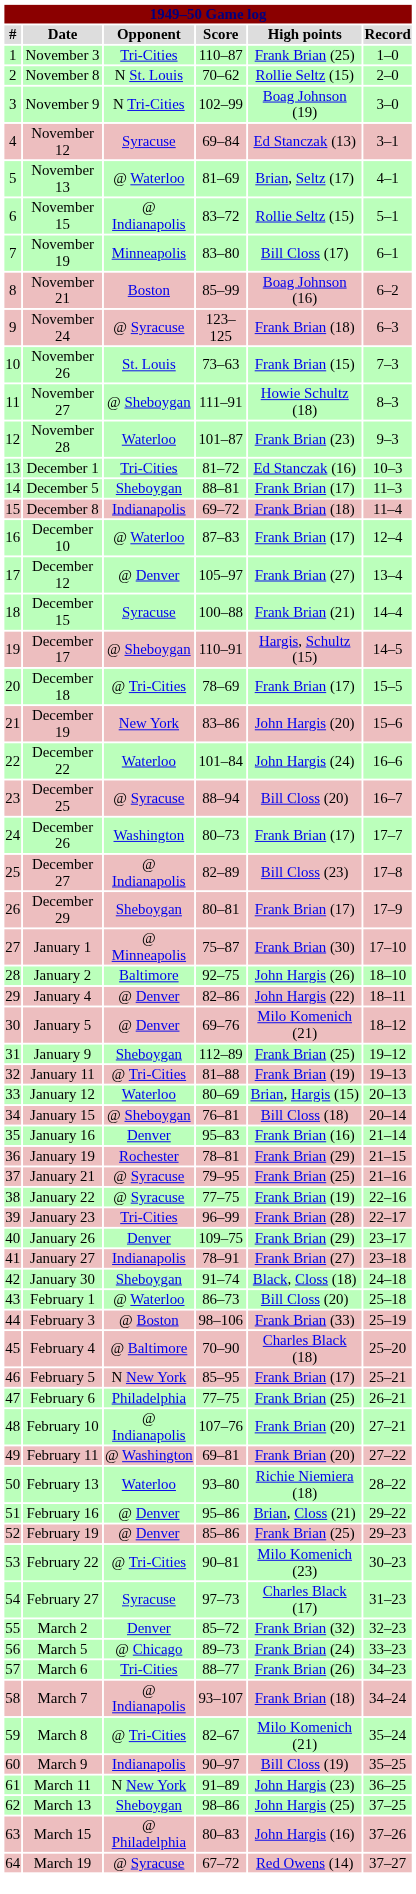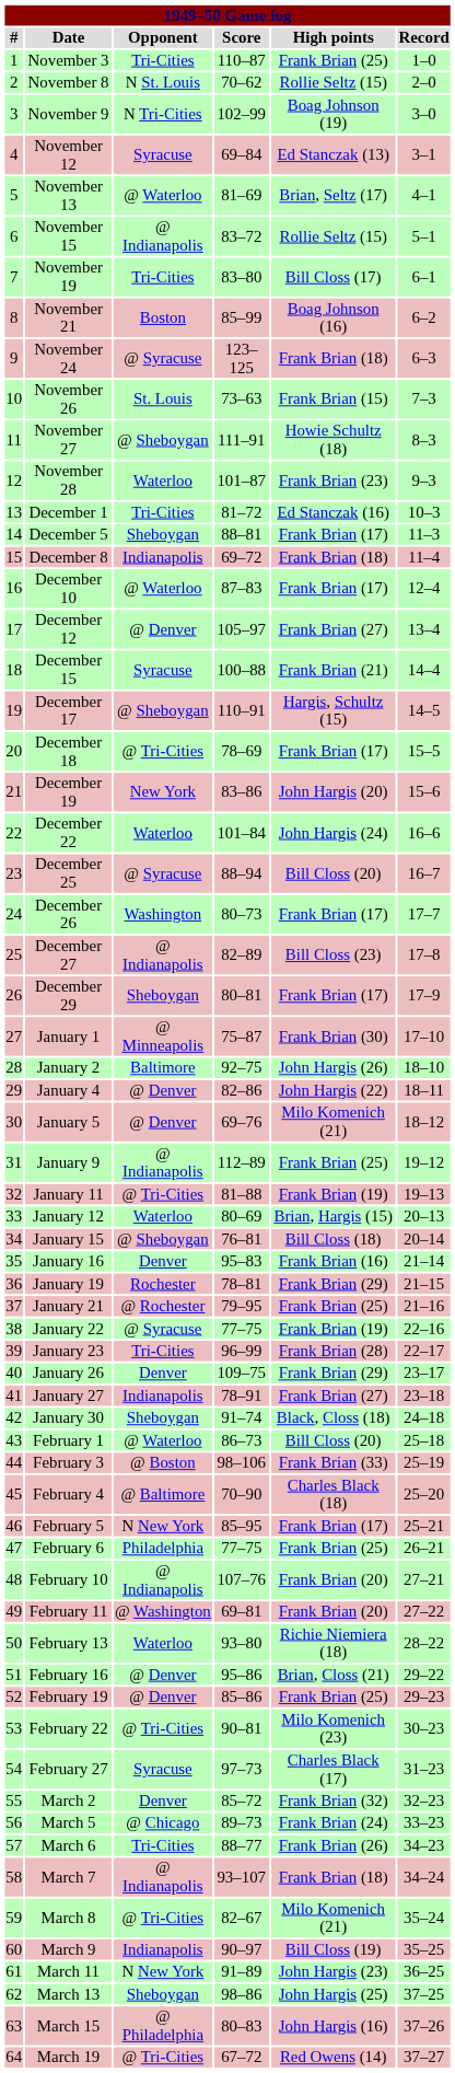 <table class="toccolours collapsible" width=50% style="clear:both; margin:1.5em auto; text-align:center">
 <tr>
 <th colspan=11 style="background:#8B0000; color:#000080;">1949–50 Game log</th>
 </tr>
 <tr align="center" bgcolor="#dddddd">
 <td><strong>#</strong></td>
 <td><strong>Date</strong></td>
 <td><strong>Opponent</strong></td>
 <td><strong>Score</strong></td>
 <td><strong>High points</strong></td>
 <td><strong>Record</strong></td>
 </tr>
 <tr align="center" bgcolor="bbffbb">
 <td>1</td>
 <td>November 3</td>
 <td><a href='#'>Tri-Cities</a></td>
 <td>110–87</td>
 <td><a href='#'>Frank Brian</a> (25)</td>
 <td>1–0</td>
 </tr>
 <tr align="center" bgcolor="bbffbb">
 <td>2</td>
 <td>November 8</td>
 <td>N <a href='#'>St. Louis</a></td>
 <td>70–62</td>
 <td><a href='#'>Rollie Seltz</a> (15)</td>
 <td>2–0</td>
 </tr>
 <tr align="center" bgcolor="bbffbb">
 <td>3</td>
 <td>November 9</td>
 <td>N <a href='#'>Tri-Cities</a></td>
 <td>102–99</td>
 <td><a href='#'>Boag Johnson</a> (19)</td>
 <td>3–0</td>
 </tr>
 <tr align="center" bgcolor="edbebf">
 <td>4</td>
 <td>November 12</td>
 <td><a href='#'>Syracuse</a></td>
 <td>69–84</td>
 <td><a href='#'>Ed Stanczak</a> (13)</td>
 <td>3–1</td>
 </tr>
 <tr align="center" bgcolor="bbffbb">
 <td>5</td>
 <td>November 13</td>
 <td>@ <a href='#'>Waterloo</a></td>
 <td>81–69</td>
 <td><a href='#'>Brian</a>, <a href='#'>Seltz</a> (17)</td>
 <td>4–1</td>
 </tr>
 <tr align="center" bgcolor="bbffbb">
 <td>6</td>
 <td>November 15</td>
 <td>@ <a href='#'>Indianapolis</a></td>
 <td>83–72</td>
 <td><a href='#'>Rollie Seltz</a> (15)</td>
 <td>5–1</td>
 </tr>
 <tr align="center" bgcolor="bbffbb">
 <td>7</td>
 <td>November 19</td>
-<td><a href='#'>Minneapolis</a></td>
+<td><a href='#'>Tri-Cities</a></td>
 <td>83–80</td>
 <td><a href='#'>Bill Closs</a> (17)</td>
 <td>6–1</td>
 </tr>
 <tr align="center" bgcolor="edbebf">
 <td>8</td>
 <td>November 21</td>
 <td><a href='#'>Boston</a></td>
 <td>85–99</td>
 <td><a href='#'>Boag Johnson</a> (16)</td>
 <td>6–2</td>
 </tr>
 <tr align="center" bgcolor="edbebf">
 <td>9</td>
 <td>November 24</td>
 <td>@ <a href='#'>Syracuse</a></td>
 <td>123–125</td>
 <td><a href='#'>Frank Brian</a> (18)</td>
 <td>6–3</td>
 </tr>
 <tr align="center" bgcolor="bbffbb">
 <td>10</td>
 <td>November 26</td>
 <td><a href='#'>St. Louis</a></td>
 <td>73–63</td>
 <td><a href='#'>Frank Brian</a> (15)</td>
 <td>7–3</td>
 </tr>
 <tr align="center" bgcolor="bbffbb">
 <td>11</td>
 <td>November 27</td>
 <td>@ <a href='#'>Sheboygan</a></td>
 <td>111–91</td>
 <td><a href='#'>Howie Schultz</a> (18)</td>
 <td>8–3</td>
 </tr>
 <tr align="center" bgcolor="bbffbb">
 <td>12</td>
 <td>November 28</td>
 <td><a href='#'>Waterloo</a></td>
 <td>101–87</td>
 <td><a href='#'>Frank Brian</a> (23)</td>
 <td>9–3</td>
 </tr>
 <tr align="center" bgcolor="bbffbb">
 <td>13</td>
 <td>December 1</td>
 <td><a href='#'>Tri-Cities</a></td>
 <td>81–72</td>
 <td><a href='#'>Ed Stanczak</a> (16)</td>
 <td>10–3</td>
 </tr>
 <tr align="center" bgcolor="bbffbb">
 <td>14</td>
 <td>December 5</td>
 <td><a href='#'>Sheboygan</a></td>
 <td>88–81</td>
 <td><a href='#'>Frank Brian</a> (17)</td>
 <td>11–3</td>
 </tr>
 <tr align="center" bgcolor="edbebf">
 <td>15</td>
 <td>December 8</td>
 <td><a href='#'>Indianapolis</a></td>
 <td>69–72</td>
 <td><a href='#'>Frank Brian</a> (18)</td>
 <td>11–4</td>
 </tr>
 <tr align="center" bgcolor="bbffbb">
 <td>16</td>
 <td>December 10</td>
 <td>@ <a href='#'>Waterloo</a></td>
 <td>87–83</td>
 <td><a href='#'>Frank Brian</a> (17)</td>
 <td>12–4</td>
 </tr>
 <tr align="center" bgcolor="bbffbb">
 <td>17</td>
 <td>December 12</td>
 <td>@ <a href='#'>Denver</a></td>
 <td>105–97</td>
 <td><a href='#'>Frank Brian</a> (27)</td>
 <td>13–4</td>
 </tr>
 <tr align="center" bgcolor="bbffbb">
 <td>18</td>
 <td>December 15</td>
 <td><a href='#'>Syracuse</a></td>
 <td>100–88</td>
 <td><a href='#'>Frank Brian</a> (21)</td>
 <td>14–4</td>
 </tr>
 <tr align="center" bgcolor="edbebf">
 <td>19</td>
 <td>December 17</td>
 <td>@ <a href='#'>Sheboygan</a></td>
 <td>110–91</td>
 <td><a href='#'>Hargis</a>, <a href='#'>Schultz</a> (15)</td>
 <td>14–5</td>
 </tr>
 <tr align="center" bgcolor="bbffbb">
 <td>20</td>
 <td>December 18</td>
 <td>@ <a href='#'>Tri-Cities</a></td>
 <td>78–69</td>
 <td><a href='#'>Frank Brian</a> (17)</td>
 <td>15–5</td>
 </tr>
 <tr align="center" bgcolor="edbebf">
 <td>21</td>
 <td>December 19</td>
 <td><a href='#'>New York</a></td>
 <td>83–86</td>
 <td><a href='#'>John Hargis</a> (20)</td>
 <td>15–6</td>
 </tr>
 <tr align="center" bgcolor="bbffbb">
 <td>22</td>
 <td>December 22</td>
 <td><a href='#'>Waterloo</a></td>
 <td>101–84</td>
 <td><a href='#'>John Hargis</a> (24)</td>
 <td>16–6</td>
 </tr>
 <tr align="center" bgcolor="edbebf">
 <td>23</td>
 <td>December 25</td>
 <td>@ <a href='#'>Syracuse</a></td>
 <td>88–94</td>
 <td><a href='#'>Bill Closs</a> (20)</td>
 <td>16–7</td>
 </tr>
 <tr align="center" bgcolor="bbffbb">
 <td>24</td>
 <td>December 26</td>
 <td><a href='#'>Washington</a></td>
 <td>80–73</td>
 <td><a href='#'>Frank Brian</a> (17)</td>
 <td>17–7</td>
 </tr>
 <tr align="center" bgcolor="edbebf">
 <td>25</td>
 <td>December 27</td>
 <td>@ <a href='#'>Indianapolis</a></td>
 <td>82–89</td>
 <td><a href='#'>Bill Closs</a> (23)</td>
 <td>17–8</td>
 </tr>
 <tr align="center" bgcolor="edbebf">
 <td>26</td>
 <td>December 29</td>
 <td><a href='#'>Sheboygan</a></td>
 <td>80–81</td>
 <td><a href='#'>Frank Brian</a> (17)</td>
 <td>17–9</td>
 </tr>
 <tr align="center" bgcolor="edbebf">
 <td>27</td>
 <td>January 1</td>
 <td>@ <a href='#'>Minneapolis</a></td>
 <td>75–87</td>
 <td><a href='#'>Frank Brian</a> (30)</td>
 <td>17–10</td>
 </tr>
 <tr align="center" bgcolor="bbffbb">
 <td>28</td>
 <td>January 2</td>
 <td><a href='#'>Baltimore</a></td>
 <td>92–75</td>
 <td><a href='#'>John Hargis</a> (26)</td>
 <td>18–10</td>
 </tr>
 <tr align="center" bgcolor="edbebf">
 <td>29</td>
 <td>January 4</td>
 <td>@ <a href='#'>Denver</a></td>
 <td>82–86</td>
 <td><a href='#'>John Hargis</a> (22)</td>
 <td>18–11</td>
 </tr>
 <tr align="center" bgcolor="edbebf">
 <td>30</td>
 <td>January 5</td>
 <td>@ <a href='#'>Denver</a></td>
 <td>69–76</td>
 <td><a href='#'>Milo Komenich</a> (21)</td>
 <td>18–12</td>
 </tr>
 <tr align="center" bgcolor="bbffbb">
 <td>31</td>
 <td>January 9</td>
-<td><a href='#'>Sheboygan</a></td>
+<td>@ <a href='#'>Indianapolis</a></td>
 <td>112–89</td>
 <td><a href='#'>Frank Brian</a> (25)</td>
 <td>19–12</td>
 </tr>
 <tr align="center" bgcolor="edbebf">
 <td>32</td>
 <td>January 11</td>
 <td>@ <a href='#'>Tri-Cities</a></td>
 <td>81–88</td>
 <td><a href='#'>Frank Brian</a> (19)</td>
 <td>19–13</td>
 </tr>
 <tr align="center" bgcolor="bbffbb">
 <td>33</td>
 <td>January 12</td>
 <td><a href='#'>Waterloo</a></td>
 <td>80–69</td>
 <td><a href='#'>Brian</a>, <a href='#'>Hargis</a> (15)</td>
 <td>20–13</td>
 </tr>
 <tr align="center" bgcolor="edbebf">
 <td>34</td>
 <td>January 15</td>
 <td>@ <a href='#'>Sheboygan</a></td>
 <td>76–81</td>
 <td><a href='#'>Bill Closs</a> (18)</td>
 <td>20–14</td>
 </tr>
 <tr align="center" bgcolor="bbffbb">
 <td>35</td>
 <td>January 16</td>
 <td><a href='#'>Denver</a></td>
 <td>95–83</td>
 <td><a href='#'>Frank Brian</a> (16)</td>
 <td>21–14</td>
 </tr>
 <tr align="center" bgcolor="edbebf">
 <td>36</td>
 <td>January 19</td>
 <td><a href='#'>Rochester</a></td>
 <td>78–81</td>
 <td><a href='#'>Frank Brian</a> (29)</td>
 <td>21–15</td>
 </tr>
 <tr align="center" bgcolor="edbebf">
 <td>37</td>
 <td>January 21</td>
-<td>@ <a href='#'>Syracuse</a></td>
+<td>@ <a href='#'>Rochester</a></td>
 <td>79–95</td>
 <td><a href='#'>Frank Brian</a> (25)</td>
 <td>21–16</td>
 </tr>
 <tr align="center" bgcolor="bbffbb">
 <td>38</td>
 <td>January 22</td>
 <td>@ <a href='#'>Syracuse</a></td>
 <td>77–75</td>
 <td><a href='#'>Frank Brian</a> (19)</td>
 <td>22–16</td>
 </tr>
 <tr align="center" bgcolor="edbebf">
 <td>39</td>
 <td>January 23</td>
 <td><a href='#'>Tri-Cities</a></td>
 <td>96–99</td>
 <td><a href='#'>Frank Brian</a> (28)</td>
 <td>22–17</td>
 </tr>
 <tr align="center" bgcolor="bbffbb">
 <td>40</td>
 <td>January 26</td>
 <td><a href='#'>Denver</a></td>
 <td>109–75</td>
 <td><a href='#'>Frank Brian</a> (29)</td>
 <td>23–17</td>
 </tr>
 <tr align="center" bgcolor="edbebf">
 <td>41</td>
 <td>January 27</td>
 <td><a href='#'>Indianapolis</a></td>
 <td>78–91</td>
 <td><a href='#'>Frank Brian</a> (27)</td>
 <td>23–18</td>
 </tr>
 <tr align="center" bgcolor="bbffbb">
 <td>42</td>
 <td>January 30</td>
 <td><a href='#'>Sheboygan</a></td>
 <td>91–74</td>
 <td><a href='#'>Black</a>, <a href='#'>Closs</a> (18)</td>
 <td>24–18</td>
 </tr>
 <tr align="center" bgcolor="bbffbb">
 <td>43</td>
 <td>February 1</td>
 <td>@ <a href='#'>Waterloo</a></td>
 <td>86–73</td>
 <td><a href='#'>Bill Closs</a> (20)</td>
 <td>25–18</td>
 </tr>
 <tr align="center" bgcolor="edbebf">
 <td>44</td>
 <td>February 3</td>
 <td>@ <a href='#'>Boston</a></td>
 <td>98–106</td>
 <td><a href='#'>Frank Brian</a> (33)</td>
 <td>25–19</td>
 </tr>
 <tr align="center" bgcolor="edbebf">
 <td>45</td>
 <td>February 4</td>
 <td>@ <a href='#'>Baltimore</a></td>
 <td>70–90</td>
 <td><a href='#'>Charles Black</a> (18)</td>
 <td>25–20</td>
 </tr>
 <tr align="center" bgcolor="edbebf">
 <td>46</td>
 <td>February 5</td>
 <td>N <a href='#'>New York</a></td>
 <td>85–95</td>
 <td><a href='#'>Frank Brian</a> (17)</td>
 <td>25–21</td>
 </tr>
 <tr align="center" bgcolor="bbffbb">
 <td>47</td>
 <td>February 6</td>
 <td><a href='#'>Philadelphia</a></td>
 <td>77–75</td>
 <td><a href='#'>Frank Brian</a> (25)</td>
 <td>26–21</td>
 </tr>
 <tr align="center" bgcolor="bbffbb">
 <td>48</td>
 <td>February 10</td>
 <td>@ <a href='#'>Indianapolis</a></td>
 <td>107–76</td>
 <td><a href='#'>Frank Brian</a> (20)</td>
 <td>27–21</td>
 </tr>
 <tr align="center" bgcolor="edbebf">
 <td>49</td>
 <td>February 11</td>
 <td>@ <a href='#'>Washington</a></td>
 <td>69–81</td>
 <td><a href='#'>Frank Brian</a> (20)</td>
 <td>27–22</td>
 </tr>
 <tr align="center" bgcolor="bbffbb">
 <td>50</td>
 <td>February 13</td>
 <td><a href='#'>Waterloo</a></td>
 <td>93–80</td>
 <td><a href='#'>Richie Niemiera</a> (18)</td>
 <td>28–22</td>
 </tr>
 <tr align="center" bgcolor="bbffbb">
 <td>51</td>
 <td>February 16</td>
 <td>@ <a href='#'>Denver</a></td>
 <td>95–86</td>
 <td><a href='#'>Brian</a>, <a href='#'>Closs</a> (21)</td>
 <td>29–22</td>
 </tr>
 <tr align="center" bgcolor="edbebf">
 <td>52</td>
 <td>February 19</td>
 <td>@ <a href='#'>Denver</a></td>
 <td>85–86</td>
 <td><a href='#'>Frank Brian</a> (25)</td>
 <td>29–23</td>
 </tr>
 <tr align="center" bgcolor="bbffbb">
 <td>53</td>
 <td>February 22</td>
 <td>@ <a href='#'>Tri-Cities</a></td>
 <td>90–81</td>
 <td><a href='#'>Milo Komenich</a> (23)</td>
 <td>30–23</td>
 </tr>
 <tr align="center" bgcolor="bbffbb">
 <td>54</td>
 <td>February 27</td>
 <td><a href='#'>Syracuse</a></td>
 <td>97–73</td>
 <td><a href='#'>Charles Black</a> (17)</td>
 <td>31–23</td>
 </tr>
 <tr align="center" bgcolor="bbffbb">
 <td>55</td>
 <td>March 2</td>
 <td><a href='#'>Denver</a></td>
 <td>85–72</td>
 <td><a href='#'>Frank Brian</a> (32)</td>
 <td>32–23</td>
 </tr>
 <tr align="center" bgcolor="bbffbb">
 <td>56</td>
 <td>March 5</td>
 <td>@ <a href='#'>Chicago</a></td>
 <td>89–73</td>
 <td><a href='#'>Frank Brian</a> (24)</td>
 <td>33–23</td>
 </tr>
 <tr align="center" bgcolor="bbffbb">
 <td>57</td>
 <td>March 6</td>
 <td><a href='#'>Tri-Cities</a></td>
 <td>88–77</td>
 <td><a href='#'>Frank Brian</a> (26)</td>
 <td>34–23</td>
 </tr>
 <tr align="center" bgcolor="edbebf">
 <td>58</td>
 <td>March 7</td>
 <td>@ <a href='#'>Indianapolis</a></td>
 <td>93–107</td>
 <td><a href='#'>Frank Brian</a> (18)</td>
 <td>34–24</td>
 </tr>
 <tr align="center" bgcolor="bbffbb">
 <td>59</td>
 <td>March 8</td>
 <td>@ <a href='#'>Tri-Cities</a></td>
 <td>82–67</td>
 <td><a href='#'>Milo Komenich</a> (21)</td>
 <td>35–24</td>
 </tr>
 <tr align="center" bgcolor="edbebf">
 <td>60</td>
 <td>March 9</td>
 <td><a href='#'>Indianapolis</a></td>
 <td>90–97</td>
 <td><a href='#'>Bill Closs</a> (19)</td>
 <td>35–25</td>
 </tr>
 <tr align="center" bgcolor="bbffbb">
 <td>61</td>
 <td>March 11</td>
 <td>N <a href='#'>New York</a></td>
 <td>91–89</td>
 <td><a href='#'>John Hargis</a> (23)</td>
 <td>36–25</td>
 </tr>
 <tr align="center" bgcolor="bbffbb">
 <td>62</td>
 <td>March 13</td>
 <td><a href='#'>Sheboygan</a></td>
 <td>98–86</td>
 <td><a href='#'>John Hargis</a> (25)</td>
 <td>37–25</td>
 </tr>
 <tr align="center" bgcolor="edbebf">
 <td>63</td>
 <td>March 15</td>
 <td>@ <a href='#'>Philadelphia</a></td>
 <td>80–83</td>
 <td><a href='#'>John Hargis</a> (16)</td>
 <td>37–26</td>
 </tr>
 <tr align="center" bgcolor="edbebf">
 <td>64</td>
 <td>March 19</td>
-<td>@ <a href='#'>Syracuse</a></td>
+<td>@ <a href='#'>Tri-Cities</a></td>
 <td>67–72</td>
 <td><a href='#'>Red Owens</a> (14)</td>
 <td>37–27</td>
 </tr>
 </table>
